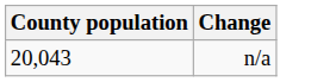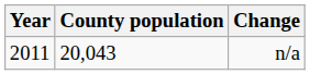 <table class="wikitable">
 <tr>
+<th>Year</th>
 <th>County population</th>
 <th>Change</th>
 </tr>
 <tr>
+<td>2011</td>
 <td>20,043</td>
 <td align="right">n/a</td>
 </tr>
 </table>
